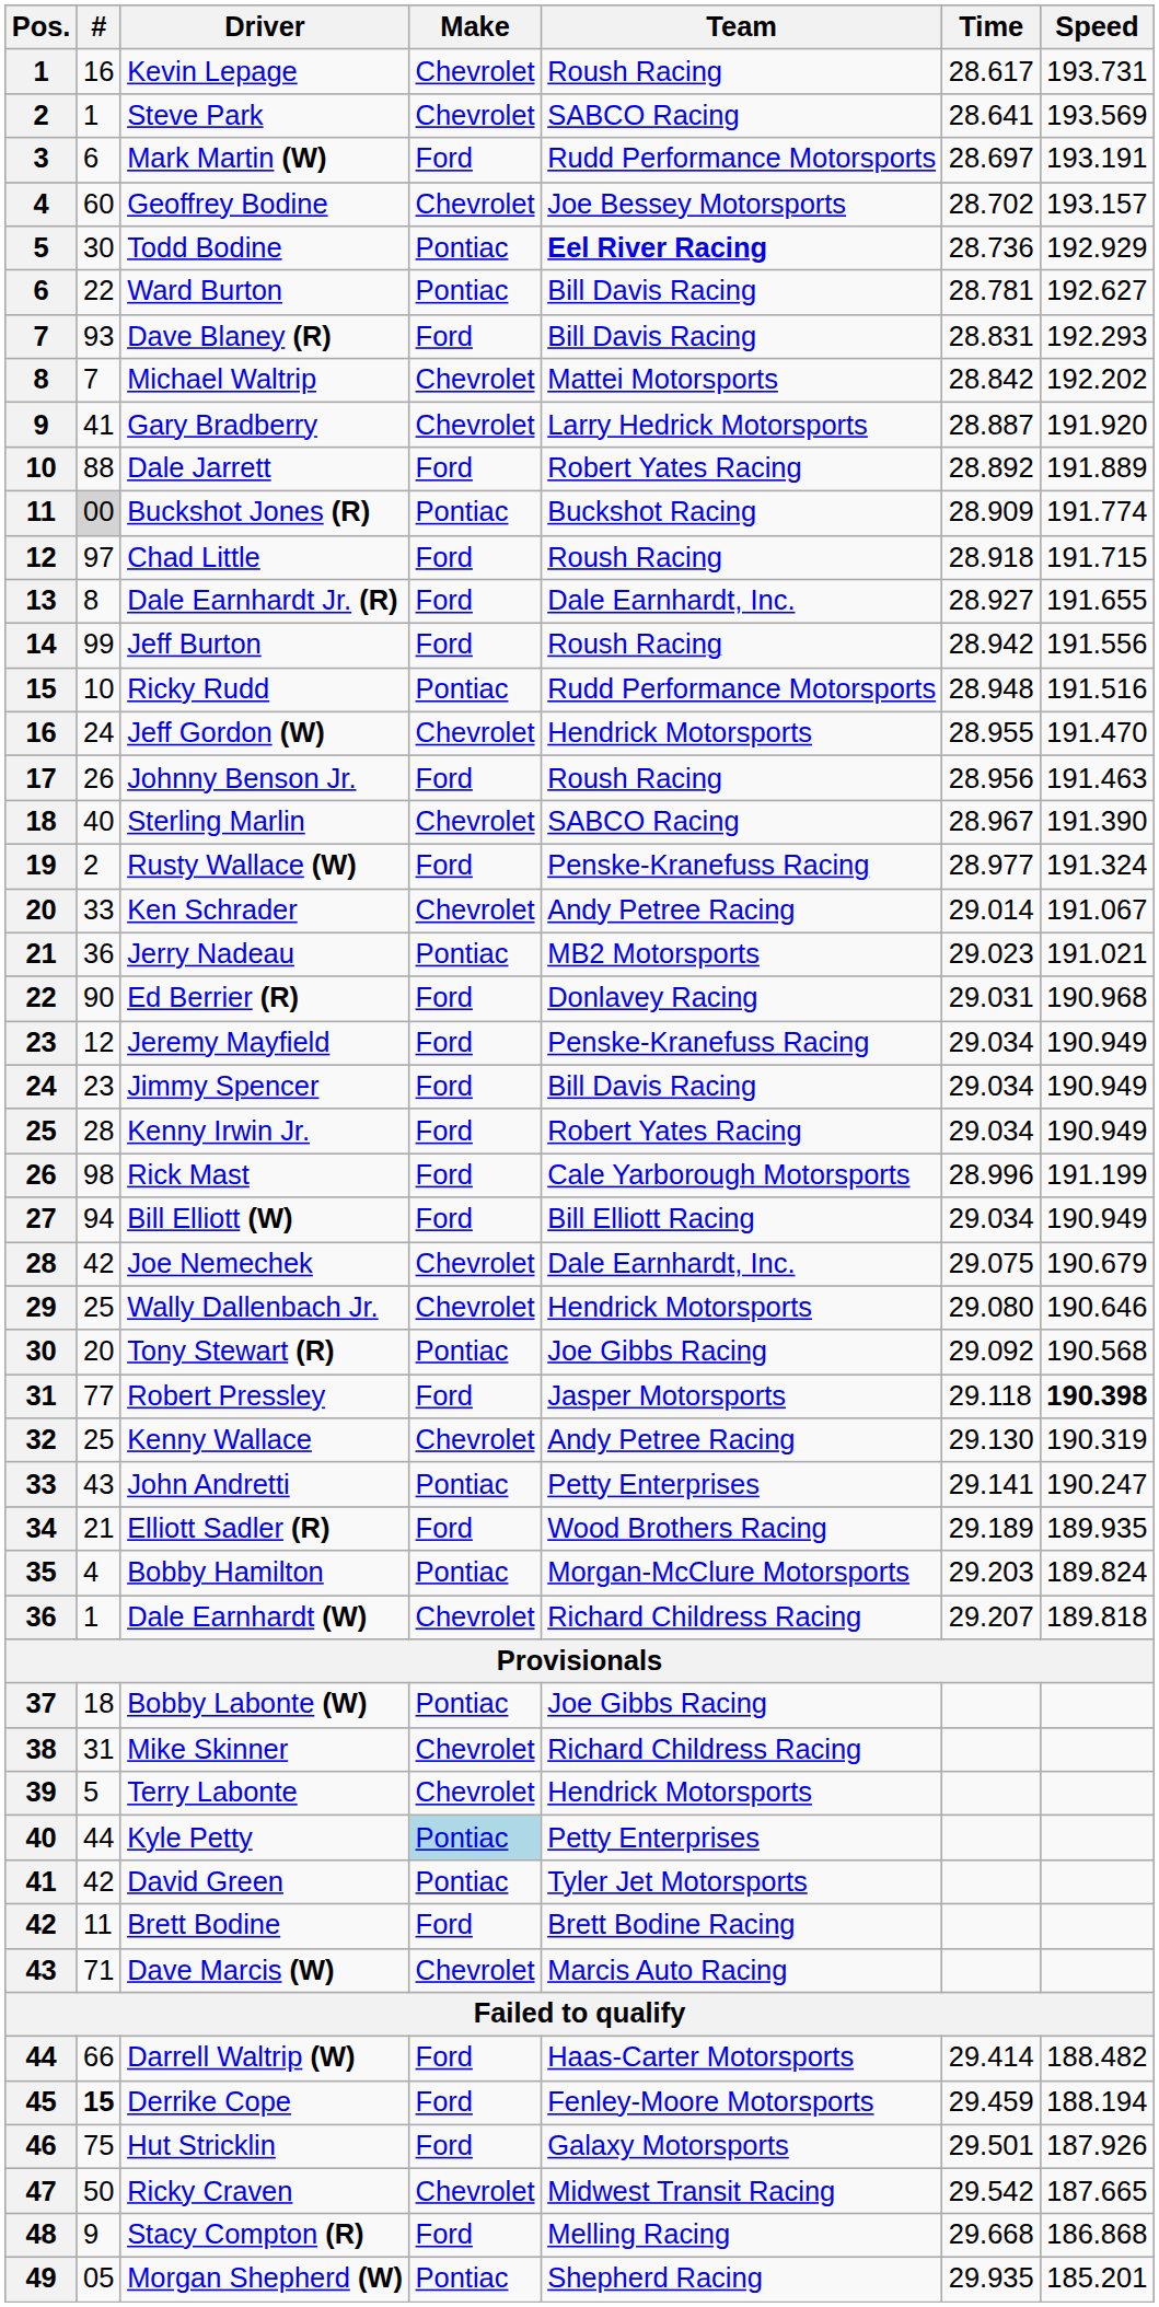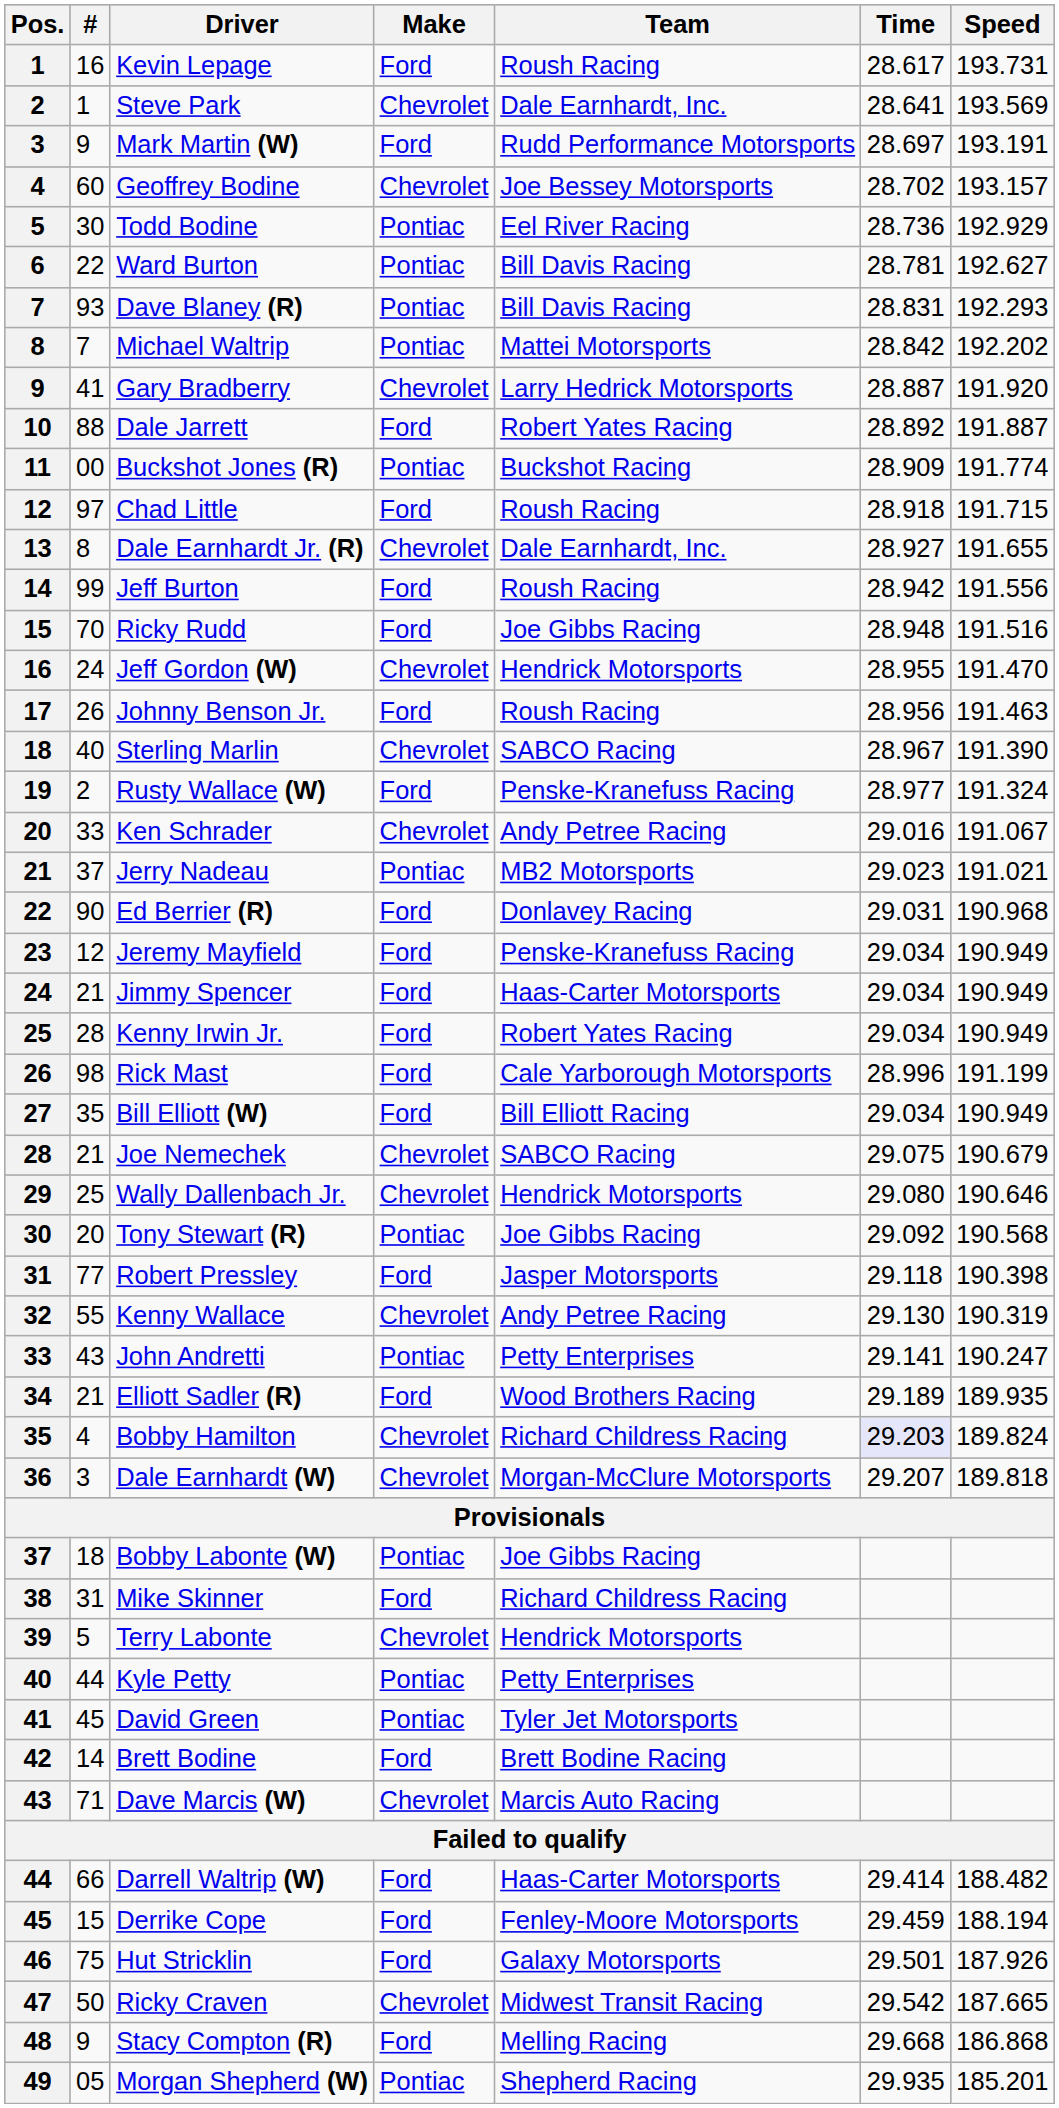 <table class="wikitable">
 <tr>
 <th>Pos.</th>
 <th>#</th>
 <th>Driver</th>
 <th>Make</th>
 <th>Team</th>
 <th>Time</th>
 <th>Speed</th>
 </tr>
 <tr>
 <th>1</th>
 <td>16</td>
 <td><a href='#'>Kevin Lepage</a></td>
-<td><a href='#'>Chevrolet</a></td>
+<td><a href='#'>Ford</a></td>
 <td><a href='#'>Roush Racing</a></td>
 <td>28.617</td>
 <td>193.731</td>
 </tr>
 <tr>
 <th>2</th>
 <td>1</td>
 <td><a href='#'>Steve Park</a></td>
 <td><a href='#'>Chevrolet</a></td>
-<td><a href='#'>SABCO Racing</a></td>
+<td><a href='#'>Dale Earnhardt, Inc.</a></td>
 <td>28.641</td>
 <td>193.569</td>
 </tr>
 <tr>
 <th>3</th>
-<td>6</td>
+<td>9</td>
 <td><a href='#'>Mark Martin</a> <strong>(W)</strong></td>
 <td><a href='#'>Ford</a></td>
 <td><a href='#'>Rudd Performance Motorsports</a></td>
 <td>28.697</td>
 <td>193.191</td>
 </tr>
 <tr>
 <th>4</th>
 <td>60</td>
 <td><a href='#'>Geoffrey Bodine</a></td>
 <td><a href='#'>Chevrolet</a></td>
 <td><a href='#'>Joe Bessey Motorsports</a></td>
 <td>28.702</td>
 <td>193.157</td>
 </tr>
 <tr>
 <th>5</th>
 <td>30</td>
 <td><a href='#'>Todd Bodine</a></td>
 <td><a href='#'>Pontiac</a></td>
-<td><strong><a href='#'>Eel River Racing</a></strong></td>
+<td><a href='#'>Eel River Racing</a></td>
 <td>28.736</td>
 <td>192.929</td>
 </tr>
 <tr>
 <th>6</th>
 <td>22</td>
 <td><a href='#'>Ward Burton</a></td>
 <td><a href='#'>Pontiac</a></td>
 <td><a href='#'>Bill Davis Racing</a></td>
 <td>28.781</td>
 <td>192.627</td>
 </tr>
 <tr>
 <th>7</th>
 <td>93</td>
 <td><a href='#'>Dave Blaney</a>  <strong>(R)</strong></td>
-<td><a href='#'>Ford</a></td>
+<td><a href='#'>Pontiac</a></td>
 <td><a href='#'>Bill Davis Racing</a></td>
 <td>28.831</td>
 <td>192.293</td>
 </tr>
 <tr>
 <th>8</th>
 <td>7</td>
 <td><a href='#'>Michael Waltrip</a></td>
-<td><a href='#'>Chevrolet</a></td>
+<td><a href='#'>Pontiac</a></td>
 <td><a href='#'>Mattei Motorsports</a></td>
 <td>28.842</td>
 <td>192.202</td>
 </tr>
 <tr>
 <th>9</th>
 <td>41</td>
 <td><a href='#'>Gary Bradberry</a></td>
 <td><a href='#'>Chevrolet</a></td>
 <td><a href='#'>Larry Hedrick Motorsports</a></td>
 <td>28.887</td>
 <td>191.920</td>
 </tr>
 <tr>
 <th>10</th>
 <td>88</td>
 <td><a href='#'>Dale Jarrett</a></td>
 <td><a href='#'>Ford</a></td>
 <td><a href='#'>Robert Yates Racing</a></td>
 <td>28.892</td>
-<td>191.889</td>
+<td>191.887</td>
 </tr>
 <tr>
 <th>11</th>
-<td style="background: lightgrey;">00</td>
+<td>00</td>
 <td><a href='#'>Buckshot Jones</a> <strong>(R)</strong></td>
 <td><a href='#'>Pontiac</a></td>
 <td><a href='#'>Buckshot Racing</a></td>
 <td>28.909</td>
 <td>191.774</td>
 </tr>
 <tr>
 <th>12</th>
 <td>97</td>
 <td><a href='#'>Chad Little</a></td>
 <td><a href='#'>Ford</a></td>
 <td><a href='#'>Roush Racing</a></td>
 <td>28.918</td>
 <td>191.715</td>
 </tr>
 <tr>
 <th>13</th>
 <td>8</td>
 <td><a href='#'>Dale Earnhardt Jr.</a> <strong>(R)</strong></td>
-<td><a href='#'>Ford</a></td>
+<td><a href='#'>Chevrolet</a></td>
 <td><a href='#'>Dale Earnhardt, Inc.</a></td>
 <td>28.927</td>
 <td>191.655</td>
 </tr>
 <tr>
 <th>14</th>
 <td>99</td>
 <td><a href='#'>Jeff Burton</a></td>
 <td><a href='#'>Ford</a></td>
 <td><a href='#'>Roush Racing</a></td>
 <td>28.942</td>
 <td>191.556</td>
 </tr>
 <tr>
 <th>15</th>
-<td>10</td>
+<td>70</td>
 <td><a href='#'>Ricky Rudd</a></td>
-<td><a href='#'>Pontiac</a></td>
-<td><a href='#'>Rudd Performance Motorsports</a></td>
+<td><a href='#'>Ford</a></td>
+<td><a href='#'>Joe Gibbs Racing</a></td>
 <td>28.948</td>
 <td>191.516</td>
 </tr>
 <tr>
 <th>16</th>
 <td>24</td>
 <td><a href='#'>Jeff Gordon</a> <strong>(W)</strong></td>
 <td><a href='#'>Chevrolet</a></td>
 <td><a href='#'>Hendrick Motorsports</a></td>
 <td>28.955</td>
 <td>191.470</td>
 </tr>
 <tr>
 <th>17</th>
 <td>26</td>
 <td><a href='#'>Johnny Benson Jr.</a></td>
 <td><a href='#'>Ford</a></td>
 <td><a href='#'>Roush Racing</a></td>
 <td>28.956</td>
 <td>191.463</td>
 </tr>
 <tr>
 <th>18</th>
 <td>40</td>
 <td><a href='#'>Sterling Marlin</a></td>
 <td><a href='#'>Chevrolet</a></td>
 <td><a href='#'>SABCO Racing</a></td>
 <td>28.967</td>
 <td>191.390</td>
 </tr>
 <tr>
 <th>19</th>
 <td>2</td>
 <td><a href='#'>Rusty Wallace</a> <strong>(W)</strong></td>
 <td><a href='#'>Ford</a></td>
 <td><a href='#'>Penske-Kranefuss Racing</a></td>
 <td>28.977</td>
 <td>191.324</td>
 </tr>
 <tr>
 <th>20</th>
 <td>33</td>
 <td><a href='#'>Ken Schrader</a></td>
 <td><a href='#'>Chevrolet</a></td>
 <td><a href='#'>Andy Petree Racing</a></td>
-<td>29.014</td>
+<td>29.016</td>
 <td>191.067</td>
 </tr>
 <tr>
 <th>21</th>
-<td>36</td>
+<td>37</td>
 <td><a href='#'>Jerry Nadeau</a></td>
 <td><a href='#'>Pontiac</a></td>
 <td><a href='#'>MB2 Motorsports</a></td>
 <td>29.023</td>
 <td>191.021</td>
 </tr>
 <tr>
 <th>22</th>
 <td>90</td>
 <td><a href='#'>Ed Berrier</a> <strong>(R)</strong></td>
 <td><a href='#'>Ford</a></td>
 <td><a href='#'>Donlavey Racing</a></td>
 <td>29.031</td>
 <td>190.968</td>
 </tr>
 <tr>
 <th>23</th>
 <td>12</td>
 <td><a href='#'>Jeremy Mayfield</a></td>
 <td><a href='#'>Ford</a></td>
 <td><a href='#'>Penske-Kranefuss Racing</a></td>
 <td>29.034</td>
 <td>190.949</td>
 </tr>
 <tr>
 <th>24</th>
-<td>23</td>
+<td>21</td>
 <td><a href='#'>Jimmy Spencer</a></td>
 <td><a href='#'>Ford</a></td>
-<td><a href='#'>Bill Davis Racing</a></td>
+<td><a href='#'>Haas-Carter Motorsports</a></td>
 <td>29.034</td>
 <td>190.949</td>
 </tr>
 <tr>
 <th>25</th>
 <td>28</td>
 <td><a href='#'>Kenny Irwin Jr.</a></td>
 <td><a href='#'>Ford</a></td>
 <td><a href='#'>Robert Yates Racing</a></td>
 <td>29.034</td>
 <td>190.949</td>
 </tr>
 <tr>
 <th>26</th>
 <td>98</td>
 <td><a href='#'>Rick Mast</a></td>
 <td><a href='#'>Ford</a></td>
 <td><a href='#'>Cale Yarborough Motorsports</a></td>
 <td>28.996</td>
 <td>191.199</td>
 </tr>
 <tr>
 <th>27</th>
-<td>94</td>
+<td>35</td>
 <td><a href='#'>Bill Elliott</a> <strong>(W)</strong></td>
 <td><a href='#'>Ford</a></td>
 <td><a href='#'>Bill Elliott Racing</a></td>
 <td>29.034</td>
 <td>190.949</td>
 </tr>
 <tr>
 <th>28</th>
-<td>42</td>
+<td>21</td>
 <td><a href='#'>Joe Nemechek</a></td>
 <td><a href='#'>Chevrolet</a></td>
-<td><a href='#'>Dale Earnhardt, Inc.</a></td>
+<td><a href='#'>SABCO Racing</a></td>
 <td>29.075</td>
 <td>190.679</td>
 </tr>
 <tr>
 <th>29</th>
 <td>25</td>
 <td><a href='#'>Wally Dallenbach Jr.</a></td>
 <td><a href='#'>Chevrolet</a></td>
 <td><a href='#'>Hendrick Motorsports</a></td>
 <td>29.080</td>
 <td>190.646</td>
 </tr>
 <tr>
 <th>30</th>
 <td>20</td>
 <td><a href='#'>Tony Stewart</a> <strong>(R)</strong></td>
 <td><a href='#'>Pontiac</a></td>
 <td><a href='#'>Joe Gibbs Racing</a></td>
 <td>29.092</td>
 <td>190.568</td>
 </tr>
 <tr>
 <th>31</th>
 <td>77</td>
 <td><a href='#'>Robert Pressley</a></td>
 <td><a href='#'>Ford</a></td>
 <td><a href='#'>Jasper Motorsports</a></td>
 <td>29.118</td>
-<td><strong>190.398</strong></td>
+<td>190.398</td>
 </tr>
 <tr>
 <th>32</th>
-<td>25</td>
+<td>55</td>
 <td><a href='#'>Kenny Wallace</a></td>
 <td><a href='#'>Chevrolet</a></td>
 <td><a href='#'>Andy Petree Racing</a></td>
 <td>29.130</td>
 <td>190.319</td>
 </tr>
 <tr>
 <th>33</th>
 <td>43</td>
 <td><a href='#'>John Andretti</a></td>
 <td><a href='#'>Pontiac</a></td>
 <td><a href='#'>Petty Enterprises</a></td>
 <td>29.141</td>
 <td>190.247</td>
 </tr>
 <tr>
 <th>34</th>
 <td>21</td>
 <td><a href='#'>Elliott Sadler</a> <strong>(R)</strong></td>
 <td><a href='#'>Ford</a></td>
 <td><a href='#'>Wood Brothers Racing</a></td>
 <td>29.189</td>
 <td>189.935</td>
 </tr>
 <tr>
 <th>35</th>
 <td>4</td>
 <td><a href='#'>Bobby Hamilton</a></td>
-<td><a href='#'>Pontiac</a></td>
-<td><a href='#'>Morgan-McClure Motorsports</a></td>
-<td>29.203</td>
+<td><a href='#'>Chevrolet</a></td>
+<td><a href='#'>Richard Childress Racing</a></td>
+<td style="background: lavender;">29.203</td>
 <td>189.824</td>
 </tr>
 <tr>
 <th>36</th>
-<td>1</td>
+<td>3</td>
 <td><a href='#'>Dale Earnhardt</a> <strong>(W)</strong></td>
 <td><a href='#'>Chevrolet</a></td>
-<td><a href='#'>Richard Childress Racing</a></td>
+<td><a href='#'>Morgan-McClure Motorsports</a></td>
 <td>29.207</td>
 <td>189.818</td>
 </tr>
 <tr>
 <th colspan="7">Provisionals</th>
 </tr>
 <tr>
 <th>37</th>
 <td>18</td>
 <td><a href='#'>Bobby Labonte</a> <strong>(W)</strong></td>
 <td><a href='#'>Pontiac</a></td>
 <td><a href='#'>Joe Gibbs Racing</a></td>
 <td></td>
 <td></td>
 </tr>
 <tr>
 <th>38</th>
 <td>31</td>
 <td><a href='#'>Mike Skinner</a></td>
-<td><a href='#'>Chevrolet</a></td>
+<td><a href='#'>Ford</a></td>
 <td><a href='#'>Richard Childress Racing</a></td>
 <td></td>
 <td></td>
 </tr>
 <tr>
 <th>39</th>
 <td>5</td>
 <td><a href='#'>Terry Labonte</a></td>
 <td><a href='#'>Chevrolet</a></td>
 <td><a href='#'>Hendrick Motorsports</a></td>
 <td></td>
 <td></td>
 </tr>
 <tr>
 <th>40</th>
 <td>44</td>
 <td><a href='#'>Kyle Petty</a></td>
-<td style="background: lightblue;"><a href='#'>Pontiac</a></td>
+<td><a href='#'>Pontiac</a></td>
 <td><a href='#'>Petty Enterprises</a></td>
 <td></td>
 <td></td>
 </tr>
 <tr>
 <th>41</th>
-<td>42</td>
+<td>45</td>
 <td><a href='#'>David Green</a></td>
 <td><a href='#'>Pontiac</a></td>
 <td><a href='#'>Tyler Jet Motorsports</a></td>
 <td></td>
 <td></td>
 </tr>
 <tr>
 <th>42</th>
-<td>11</td>
+<td>14</td>
 <td><a href='#'>Brett Bodine</a></td>
 <td><a href='#'>Ford</a></td>
 <td><a href='#'>Brett Bodine Racing</a></td>
 <td></td>
 <td></td>
 </tr>
 <tr>
 <th>43</th>
 <td>71</td>
 <td><a href='#'>Dave Marcis</a> <strong>(W)</strong></td>
 <td><a href='#'>Chevrolet</a></td>
 <td><a href='#'>Marcis Auto Racing</a></td>
 <td></td>
 <td></td>
 </tr>
 <tr>
 <th colspan="7">Failed to qualify</th>
 </tr>
 <tr>
 <th>44</th>
 <td>66</td>
 <td><a href='#'>Darrell Waltrip</a> <strong>(W)</strong></td>
 <td><a href='#'>Ford</a></td>
 <td><a href='#'>Haas-Carter Motorsports</a></td>
 <td>29.414</td>
 <td>188.482</td>
 </tr>
 <tr>
 <th>45</th>
-<td><strong>15</strong></td>
+<td>15</td>
 <td><a href='#'>Derrike Cope</a></td>
 <td><a href='#'>Ford</a></td>
 <td><a href='#'>Fenley-Moore Motorsports</a></td>
 <td>29.459</td>
 <td>188.194</td>
 </tr>
 <tr>
 <th>46</th>
 <td>75</td>
 <td><a href='#'>Hut Stricklin</a></td>
 <td><a href='#'>Ford</a></td>
 <td><a href='#'>Galaxy Motorsports</a></td>
 <td>29.501</td>
 <td>187.926</td>
 </tr>
 <tr>
 <th>47</th>
 <td>50</td>
 <td><a href='#'>Ricky Craven</a></td>
 <td><a href='#'>Chevrolet</a></td>
 <td><a href='#'>Midwest Transit Racing</a></td>
 <td>29.542</td>
 <td>187.665</td>
 </tr>
 <tr>
 <th>48</th>
 <td>9</td>
 <td><a href='#'>Stacy Compton</a> <strong>(R)</strong></td>
 <td><a href='#'>Ford</a></td>
 <td><a href='#'>Melling Racing</a></td>
 <td>29.668</td>
 <td>186.868</td>
 </tr>
 <tr>
 <th>49</th>
 <td>05</td>
 <td><a href='#'>Morgan Shepherd</a> <strong>(W)</strong></td>
 <td><a href='#'>Pontiac</a></td>
 <td><a href='#'>Shepherd Racing</a></td>
 <td>29.935</td>
 <td>185.201</td>
 </tr>
 </table>
